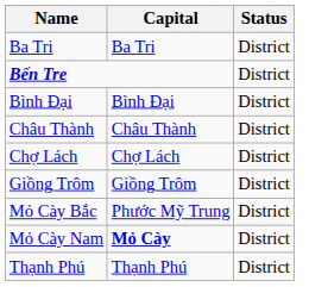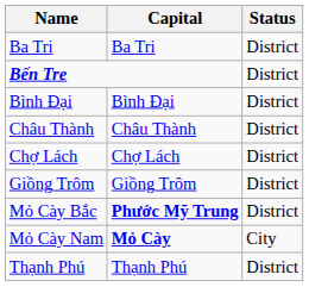 <table class="wikitable sortable">
 <tr>
 <th>Name</th>
 <th>Capital</th>
 <th>Status</th>
 </tr>
 <tr>
 <td><a href='#'>Ba Tri</a></td>
 <td><a href='#'>Ba Tri</a></td>
 <td>District</td>
 </tr>
 <tr>
 <td colspan="2"><strong><em><a href='#'>Bến Tre</a></em></strong></td>
 <td>District</td>
 </tr>
 <tr>
 <td><a href='#'>Bình Đại</a></td>
 <td><a href='#'>Bình Đại</a></td>
 <td>District</td>
 </tr>
 <tr>
 <td><a href='#'>Châu Thành</a></td>
 <td><a href='#'>Châu Thành</a></td>
 <td>District</td>
 </tr>
 <tr>
 <td><a href='#'>Chợ Lách</a></td>
 <td><a href='#'>Chợ Lách</a></td>
 <td>District</td>
 </tr>
 <tr>
 <td><a href='#'>Giồng Trôm</a></td>
 <td><a href='#'>Giồng Trôm</a></td>
 <td>District</td>
 </tr>
 <tr>
 <td><a href='#'>Mỏ Cày Bắc</a></td>
-<td><a href='#'>Phước Mỹ Trung</a></td>
+<td><strong><a href='#'>Phước Mỹ Trung</a></strong></td>
 <td>District</td>
 </tr>
 <tr>
 <td><a href='#'>Mỏ Cày Nam</a></td>
 <td><strong><a href='#'>Mỏ Cày</a></strong></td>
-<td>District</td>
+<td>City</td>
 </tr>
 <tr>
 <td><a href='#'>Thạnh Phú</a></td>
 <td><a href='#'>Thạnh Phú</a></td>
 <td>District</td>
 </tr>
 </table>
